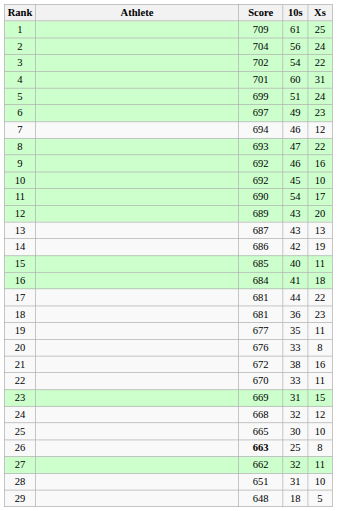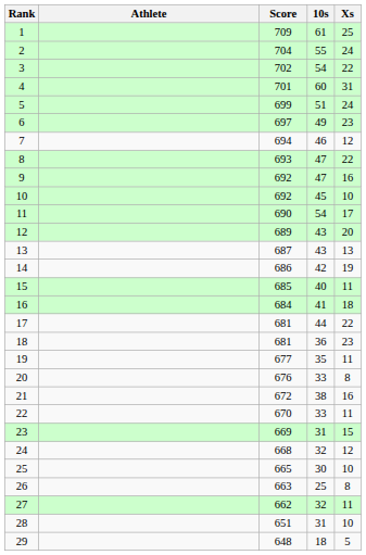 <table class=wikitable style="text-align:center">
 <tr>
 <th width=40>Rank</th>
 <th width=300>Athlete</th>
 <th width=60>Score</th>
 <th width=30>10s</th>
 <th width=30>Xs</th>
 </tr>
 <tr bgcolor=ccffcc>
 <td>1</td>
 <td align=left></td>
 <td>709</td>
 <td>61</td>
 <td>25</td>
 </tr>
 <tr bgcolor=ccffcc>
 <td>2</td>
 <td align=left></td>
 <td>704</td>
-<td>56</td>
+<td>55</td>
 <td>24</td>
 </tr>
 <tr bgcolor=ccffcc>
 <td>3</td>
 <td align=left></td>
 <td>702</td>
 <td>54</td>
 <td>22</td>
 </tr>
 <tr bgcolor=ccffcc>
 <td>4</td>
 <td align=left></td>
 <td>701</td>
 <td>60</td>
 <td>31</td>
 </tr>
 <tr bgcolor=ccffcc>
 <td>5</td>
 <td align=left></td>
 <td>699</td>
 <td>51</td>
 <td>24</td>
 </tr>
 <tr bgcolor=ccffcc>
 <td>6</td>
 <td align=left></td>
 <td>697</td>
 <td>49</td>
 <td>23</td>
 </tr>
 <tr>
 <td>7</td>
 <td align=left></td>
 <td>694</td>
 <td>46</td>
 <td>12</td>
 </tr>
 <tr bgcolor=ccffcc>
 <td>8</td>
 <td align=left></td>
 <td>693</td>
 <td>47</td>
 <td>22</td>
 </tr>
 <tr bgcolor=ccffcc>
 <td>9</td>
 <td align=left></td>
 <td>692</td>
-<td>46</td>
+<td>47</td>
 <td>16</td>
 </tr>
 <tr bgcolor=ccffcc>
 <td>10</td>
 <td align=left></td>
 <td>692</td>
 <td>45</td>
 <td>10</td>
 </tr>
 <tr bgcolor=ccffcc>
 <td>11</td>
 <td align=left></td>
 <td>690</td>
 <td>54</td>
 <td>17</td>
 </tr>
 <tr bgcolor=ccffcc>
 <td>12</td>
 <td align=left></td>
 <td>689</td>
 <td>43</td>
 <td>20</td>
 </tr>
 <tr>
 <td>13</td>
 <td align=left></td>
 <td>687</td>
 <td>43</td>
 <td>13</td>
 </tr>
 <tr>
 <td>14</td>
 <td align=left></td>
 <td>686</td>
 <td>42</td>
 <td>19</td>
 </tr>
 <tr bgcolor=ccffcc>
 <td>15</td>
 <td align=left></td>
 <td>685</td>
 <td>40</td>
 <td>11</td>
 </tr>
 <tr bgcolor=ccffcc>
 <td>16</td>
 <td align=left></td>
 <td>684</td>
 <td>41</td>
 <td>18</td>
 </tr>
 <tr>
 <td>17</td>
 <td align=left></td>
 <td>681</td>
 <td>44</td>
 <td>22</td>
 </tr>
 <tr>
 <td>18</td>
 <td align=left></td>
 <td>681</td>
 <td>36</td>
 <td>23</td>
 </tr>
 <tr>
 <td>19</td>
 <td align=left></td>
 <td>677</td>
 <td>35</td>
 <td>11</td>
 </tr>
 <tr>
 <td>20</td>
 <td align=left></td>
 <td>676</td>
 <td>33</td>
 <td>8</td>
 </tr>
 <tr>
 <td>21</td>
 <td align=left></td>
 <td>672</td>
 <td>38</td>
 <td>16</td>
 </tr>
 <tr>
 <td>22</td>
 <td align=left></td>
 <td>670</td>
 <td>33</td>
 <td>11</td>
 </tr>
 <tr bgcolor=ccffcc>
 <td>23</td>
 <td align=left></td>
 <td>669</td>
 <td>31</td>
 <td>15</td>
 </tr>
 <tr>
 <td>24</td>
 <td align=left></td>
 <td>668</td>
 <td>32</td>
 <td>12</td>
 </tr>
 <tr>
 <td>25</td>
 <td align=left></td>
 <td>665</td>
 <td>30</td>
 <td>10</td>
 </tr>
 <tr>
 <td>26</td>
 <td align=left></td>
-<td><strong>663</strong></td>
+<td>663</td>
 <td>25</td>
 <td>8</td>
 </tr>
 <tr bgcolor=ccffcc>
 <td>27</td>
 <td align=left></td>
 <td>662</td>
 <td>32</td>
 <td>11</td>
 </tr>
 <tr>
 <td>28</td>
 <td align=left></td>
 <td>651</td>
 <td>31</td>
 <td>10</td>
 </tr>
 <tr>
 <td>29</td>
 <td align=left></td>
 <td>648</td>
 <td>18</td>
 <td>5</td>
 </tr>
 </table>
